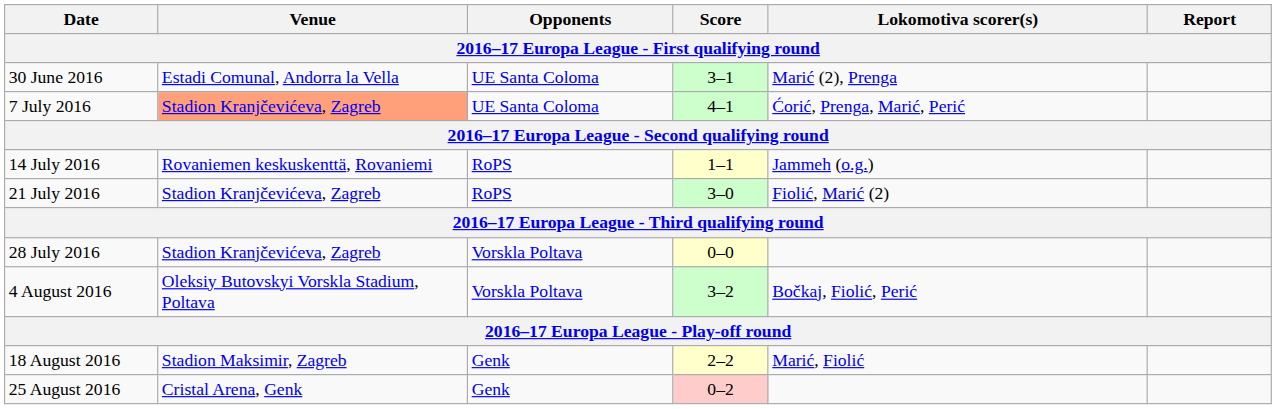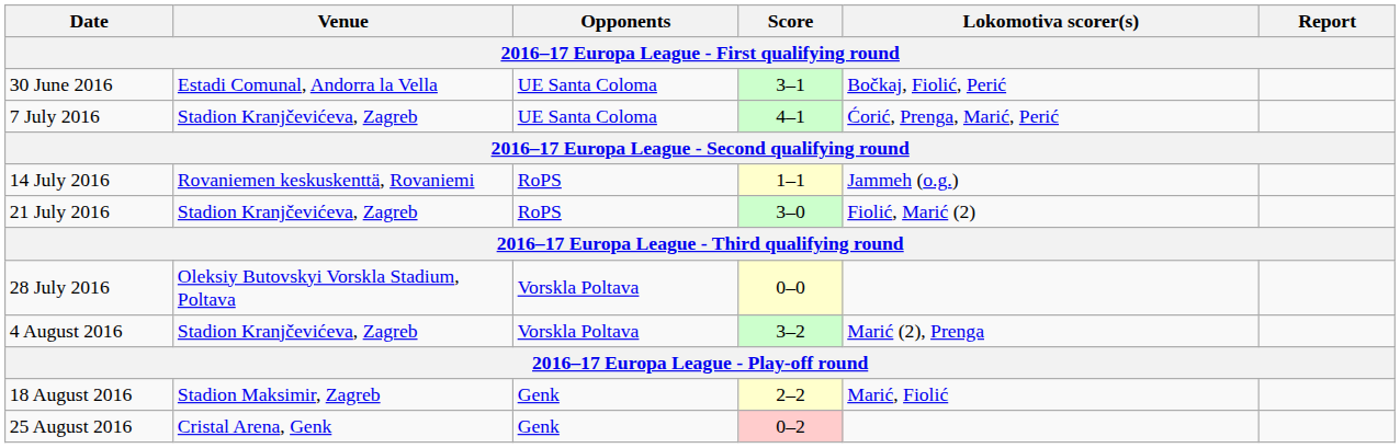 <table class="wikitable" style="font-size:95%;">
 <tr>
 <th width=125>Date</th>
 <th width=260>Venue</th>
 <th width=170>Opponents</th>
 <th width= 75>Score</th>
 <th width=320>Lokomotiva scorer(s)</th>
 <th width=100>Report</th>
 </tr>
 <tr>
 <th colspan=7><a href='#'>2016–17 Europa League - First qualifying round</a></th>
 </tr>
 <tr>
 <td>30 June 2016</td>
 <td><a href='#'>Estadi Comunal</a>, <a href='#'>Andorra la Vella</a></td>
 <td> <a href='#'>UE Santa Coloma</a></td>
 <td align=center bgcolor=#CCFFCC>3–1</td>
-<td><a href='#'>Marić</a> (2), <a href='#'>Prenga</a></td>
+<td><a href='#'>Bočkaj</a>, <a href='#'>Fiolić</a>, <a href='#'>Perić</a></td>
 <td></td>
 </tr>
 <tr>
 <td>7 July 2016</td>
-<td style="background: lightsalmon;"><a href='#'>Stadion Kranjčevićeva</a>, <a href='#'>Zagreb</a></td>
+<td><a href='#'>Stadion Kranjčevićeva</a>, <a href='#'>Zagreb</a></td>
 <td> <a href='#'>UE Santa Coloma</a></td>
 <td align=center bgcolor=#CCFFCC>4–1</td>
 <td><a href='#'>Ćorić</a>, <a href='#'>Prenga</a>, <a href='#'>Marić</a>, <a href='#'>Perić</a></td>
 <td></td>
 </tr>
 <tr>
 <th colspan=7><a href='#'>2016–17 Europa League - Second qualifying round</a></th>
 </tr>
 <tr>
 <td>14 July 2016</td>
 <td><a href='#'>Rovaniemen keskuskenttä</a>, <a href='#'>Rovaniemi</a></td>
 <td> <a href='#'>RoPS</a></td>
 <td align=center bgcolor=#FFFFCC>1–1</td>
 <td><a href='#'>Jammeh</a> (<a href='#'>o.g.</a>)</td>
 <td></td>
 </tr>
 <tr>
 <td>21 July 2016</td>
 <td><a href='#'>Stadion Kranjčevićeva</a>, <a href='#'>Zagreb</a></td>
 <td> <a href='#'>RoPS</a></td>
 <td align=center bgcolor=#CCFFCC>3–0</td>
 <td><a href='#'>Fiolić</a>, <a href='#'>Marić</a> (2)</td>
 <td></td>
 </tr>
 <tr>
 <th colspan=7><a href='#'>2016–17 Europa League - Third qualifying round</a></th>
 </tr>
 <tr>
 <td>28 July 2016</td>
-<td><a href='#'>Stadion Kranjčevićeva</a>, <a href='#'>Zagreb</a></td>
+<td><a href='#'>Oleksiy Butovskyi Vorskla Stadium</a>, <a href='#'>Poltava</a></td>
 <td> <a href='#'>Vorskla Poltava</a></td>
 <td align=center bgcolor=#FFFFCC>0–0</td>
 <td></td>
 <td></td>
 </tr>
 <tr>
 <td>4 August 2016</td>
-<td><a href='#'>Oleksiy Butovskyi Vorskla Stadium</a>, <a href='#'>Poltava</a></td>
+<td><a href='#'>Stadion Kranjčevićeva</a>, <a href='#'>Zagreb</a></td>
 <td> <a href='#'>Vorskla Poltava</a></td>
 <td align=center bgcolor=#CCFFCC>3–2</td>
-<td><a href='#'>Bočkaj</a>, <a href='#'>Fiolić</a>, <a href='#'>Perić</a></td>
+<td><a href='#'>Marić</a> (2), <a href='#'>Prenga</a></td>
 <td></td>
 </tr>
 <tr>
 <th colspan=7><a href='#'>2016–17 Europa League - Play-off round</a></th>
 </tr>
 <tr>
 <td>18 August 2016</td>
 <td><a href='#'>Stadion Maksimir</a>, <a href='#'>Zagreb</a></td>
 <td> <a href='#'>Genk</a></td>
 <td align=center bgcolor=#FFFFCC>2–2</td>
 <td><a href='#'>Marić</a>, <a href='#'>Fiolić</a></td>
 <td></td>
 </tr>
 <tr>
 <td>25 August 2016</td>
 <td><a href='#'>Cristal Arena</a>, <a href='#'>Genk</a></td>
 <td> <a href='#'>Genk</a></td>
 <td align=center bgcolor=#FFCCCC>0–2</td>
 <td></td>
 <td></td>
 </tr>
 </table>
